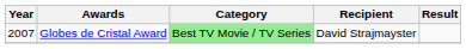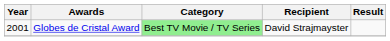 <table class="wikitable sortable">
 <tr>
 <th>Year</th>
 <th>Awards</th>
 <th>Category</th>
 <th>Recipient</th>
 <th>Result</th>
 </tr>
 <tr>
-<td>2007</td>
+<td>2001</td>
 <td><a href='#'>Globes de Cristal Award</a></td>
 <td style="background: lightgreen;">Best TV Movie / TV Series</td>
 <td>David Strajmayster</td>
 <td></td>
 </tr>
 <tr>
 </tr>
 </table>
